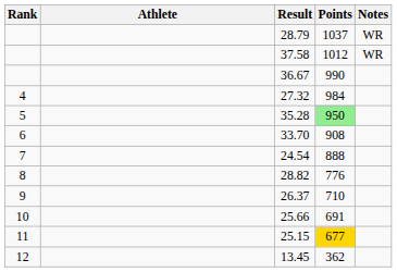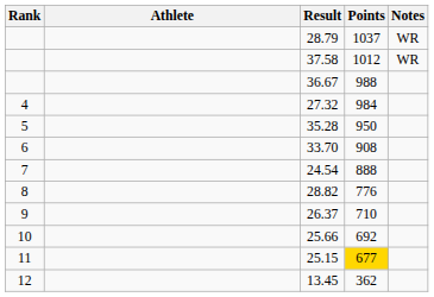 <table class="wikitable" style="text-align:center">
 <tr>
 <th>Rank</th>
 <th Style="width:18em">Athlete</th>
 <th>Result</th>
 <th>Points</th>
 <th>Notes</th>
 </tr>
 <tr>
 <td></td>
 <td style="text-align:left"></td>
 <td>28.79</td>
 <td>1037</td>
 <td>WR</td>
 </tr>
 <tr>
 <td></td>
 <td style="text-align:left"></td>
 <td>37.58</td>
 <td>1012</td>
 <td>WR</td>
 </tr>
 <tr>
 <td></td>
 <td style="text-align:left"></td>
 <td>36.67</td>
-<td>990</td>
+<td>988</td>
 <td></td>
 </tr>
 <tr>
 <td>4</td>
 <td style="text-align:left"></td>
 <td>27.32</td>
 <td>984</td>
 <td></td>
 </tr>
 <tr>
 <td>5</td>
 <td style="text-align:left"></td>
 <td>35.28</td>
-<td style="background: lightgreen;">950</td>
+<td>950</td>
 <td></td>
 </tr>
 <tr>
 <td>6</td>
 <td style="text-align:left"></td>
 <td>33.70</td>
 <td>908</td>
 <td></td>
 </tr>
 <tr>
 <td>7</td>
 <td style="text-align:left"></td>
 <td>24.54</td>
 <td>888</td>
 <td></td>
 </tr>
 <tr>
 <td>8</td>
 <td style="text-align:left"></td>
 <td>28.82</td>
 <td>776</td>
 <td></td>
 </tr>
 <tr>
 <td>9</td>
 <td style="text-align:left"></td>
 <td>26.37</td>
 <td>710</td>
 <td></td>
 </tr>
 <tr>
 <td>10</td>
 <td style="text-align:left"></td>
 <td>25.66</td>
-<td>691</td>
+<td>692</td>
 <td></td>
 </tr>
 <tr>
 <td>11</td>
 <td style="text-align:left"></td>
 <td>25.15</td>
 <td style="background: gold;">677</td>
 <td></td>
 </tr>
 <tr>
 <td>12</td>
 <td style="text-align:left"></td>
 <td>13.45</td>
 <td>362</td>
 <td></td>
 </tr>
 </table>
